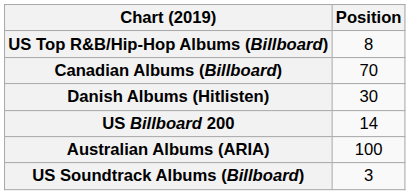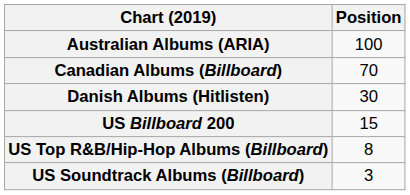 <table class="wikitable sortable plainrowheaders" style="text-align:center">
 <tr>
 <th scope="col">Chart (2019)</th>
 <th scope="col">Position</th>
 </tr>
 <tr>
-<th scope="row">US Top R&B/Hip-Hop Albums (<em>Billboard</em>)</th>
-<td>8</td>
+<th scope="row">Australian Albums (ARIA)</th>
+<td>100</td>
 </tr>
 <tr>
 <th scope="row">Canadian Albums (<em>Billboard</em>)</th>
 <td>70</td>
 </tr>
 <tr>
 <th scope="row">Danish Albums (Hitlisten)</th>
 <td>30</td>
 </tr>
 <tr>
 <th scope="row">US <em>Billboard</em> 200</th>
-<td>14</td>
+<td>15</td>
 </tr>
 <tr>
-<th scope="row">Australian Albums (ARIA)</th>
-<td>100</td>
+<th scope="row">US Top R&B/Hip-Hop Albums (<em>Billboard</em>)</th>
+<td>8</td>
 </tr>
 <tr>
 <th scope="row">US Soundtrack Albums (<em>Billboard</em>)</th>
 <td>3</td>
 </tr>
 </table>
